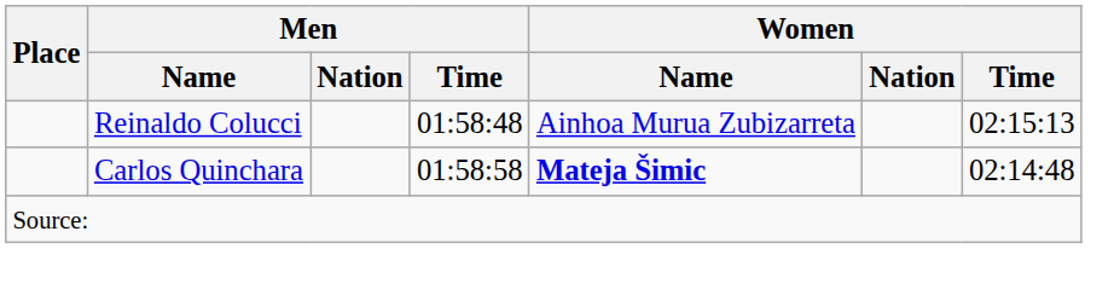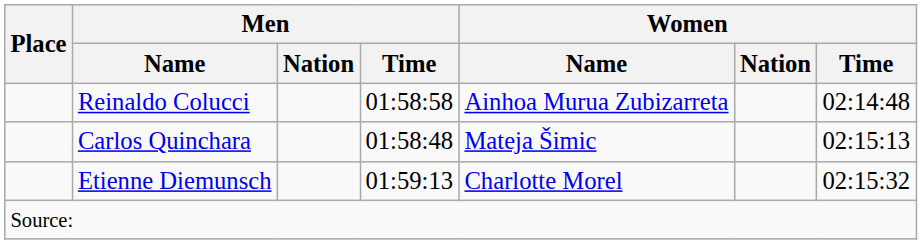 <table class="wikitable">
 <tr>
 <th rowspan="2">Place</th>
 <th colspan="3">Men</th>
 <th colspan="3">Women</th>
 </tr>
 <tr>
 <th>Name</th>
 <th>Nation</th>
 <th>Time</th>
 <th>Name</th>
 <th>Nation</th>
 <th>Time</th>
 </tr>
 <tr>
 <td align="center"></td>
 <td><a href='#'>Reinaldo Colucci</a></td>
 <td></td>
+<td>01:58:58</td>
+<td><a href='#'>Ainhoa Murua Zubizarreta</a></td>
+<td></td>
+<td>02:14:48</td>
+</tr>
+<tr>
+<td align="center"></td>
+<td><a href='#'>Carlos Quinchara</a></td>
+<td></td>
 <td>01:58:48</td>
-<td><a href='#'>Ainhoa Murua Zubizarreta</a></td>
+<td><a href='#'>Mateja Šimic</a></td>
 <td></td>
 <td>02:15:13</td>
 </tr>
 <tr>
 <td align="center"></td>
-<td><a href='#'>Carlos Quinchara</a></td>
+<td><a href='#'>Etienne Diemunsch</a></td>
 <td></td>
-<td>01:58:58</td>
-<td><strong><a href='#'>Mateja Šimic</a></strong></td>
+<td>01:59:13</td>
+<td><a href='#'>Charlotte Morel</a></td>
 <td></td>
-<td>02:14:48</td>
+<td>02:15:32</td>
 </tr>
 <tr>
 <td colspan="7"><small>Source:</small></td>
 </tr>
 </table>
